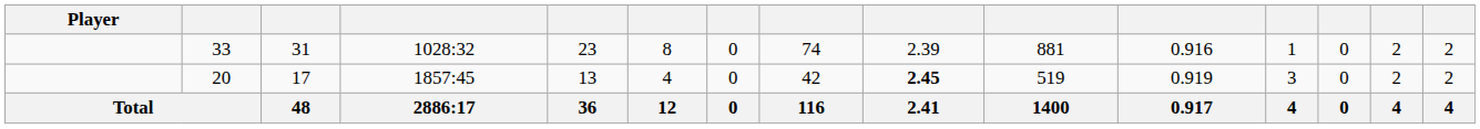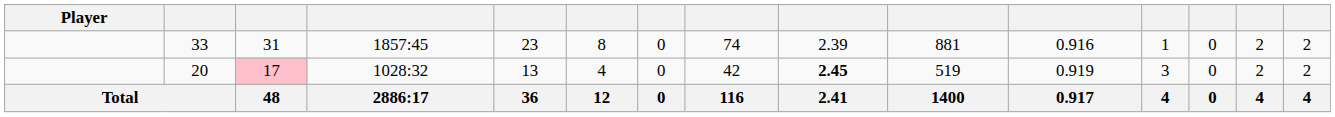 <table class="wikitable sortable" style="width:100%; text-align:center;">
 <tr>
 <th>Player</th>
 <th></th>
 <th></th>
 <th></th>
 <th></th>
 <th></th>
 <th></th>
 <th></th>
 <th></th>
 <th></th>
 <th></th>
 <th></th>
 <th></th>
 <th></th>
 <th></th>
 </tr>
 <tr>
 <td></td>
 <td>33</td>
 <td>31</td>
-<td>1028:32</td>
+<td>1857:45</td>
 <td>23</td>
 <td>8</td>
 <td>0</td>
 <td>74</td>
 <td>2.39</td>
 <td>881</td>
 <td>0.916</td>
 <td>1</td>
 <td>0</td>
 <td>2</td>
 <td>2</td>
 </tr>
 <tr>
 <td></td>
 <td>20</td>
-<td>17</td>
-<td>1857:45</td>
+<td style="background: pink;">17</td>
+<td>1028:32</td>
 <td>13</td>
 <td>4</td>
 <td>0</td>
 <td>42</td>
 <td><strong>2.45</strong></td>
 <td>519</td>
 <td>0.919</td>
 <td>3</td>
 <td>0</td>
 <td>2</td>
 <td>2</td>
 </tr>
 <tr class="sortbottom">
 <th colspan=2>Total</th>
 <th>48</th>
 <th>2886:17</th>
 <th>36</th>
 <th>12</th>
 <th>0</th>
 <th>116</th>
 <th>2.41</th>
 <th>1400</th>
 <th>0.917</th>
 <th>4</th>
 <th>0</th>
 <th>4</th>
 <th>4</th>
 </tr>
 </table>
